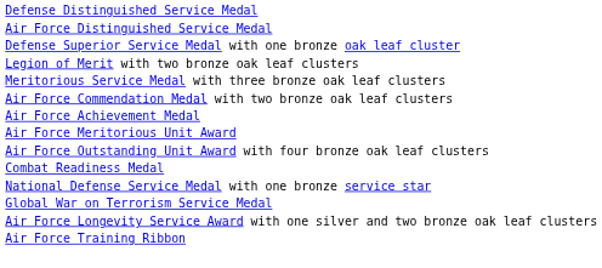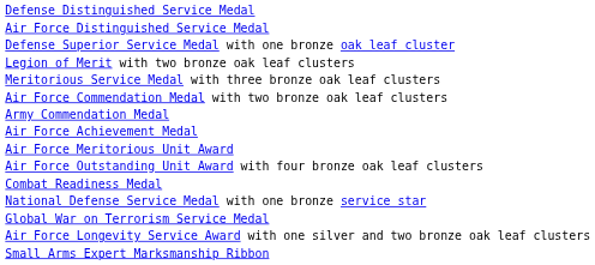 <table>
 <tr>
 <td></td>
 <td><a href='#'>Defense Distinguished Service Medal</a></td>
 </tr>
 <tr>
 <td></td>
 <td><a href='#'>Air Force Distinguished Service Medal</a></td>
 </tr>
 <tr>
 <td></td>
 <td><a href='#'>Defense Superior Service Medal</a> with one bronze <a href='#'>oak leaf cluster</a></td>
 </tr>
 <tr>
 <td></td>
 <td><a href='#'>Legion of Merit</a> with two bronze oak leaf clusters</td>
 </tr>
 <tr>
 <td></td>
 <td><a href='#'>Meritorious Service Medal</a> with three bronze oak leaf clusters</td>
 </tr>
 <tr>
 <td></td>
 <td><a href='#'>Air Force Commendation Medal</a> with two bronze oak leaf clusters</td>
+</tr>
+<tr>
+<td></td>
+<td><a href='#'>Army Commendation Medal</a></td>
 </tr>
 <tr>
 <td></td>
 <td><a href='#'>Air Force Achievement Medal</a></td>
 </tr>
 <tr>
 <td></td>
 <td><a href='#'>Air Force Meritorious Unit Award</a></td>
 </tr>
 <tr>
 <td></td>
 <td><a href='#'>Air Force Outstanding Unit Award</a> with four bronze oak leaf clusters</td>
 </tr>
 <tr>
 <td></td>
 <td><a href='#'>Combat Readiness Medal</a></td>
 </tr>
 <tr>
 <td></td>
 <td><a href='#'>National Defense Service Medal</a> with one bronze <a href='#'>service star</a></td>
 </tr>
 <tr>
 <td></td>
 <td><a href='#'>Global War on Terrorism Service Medal</a></td>
 </tr>
 <tr>
 <td></td>
 <td><a href='#'>Air Force Longevity Service Award</a> with one silver and two bronze oak leaf clusters</td>
 </tr>
 <tr>
 <td></td>
-<td><a href='#'>Air Force Training Ribbon</a></td>
+<td><a href='#'>Small Arms Expert Marksmanship Ribbon</a></td>
 </tr>
 </table>
